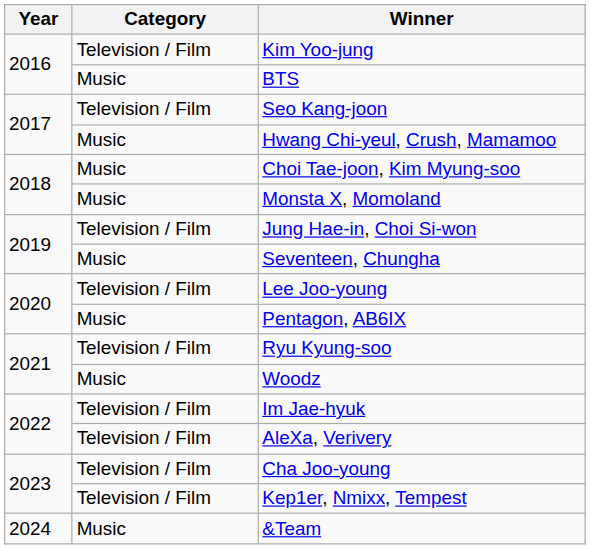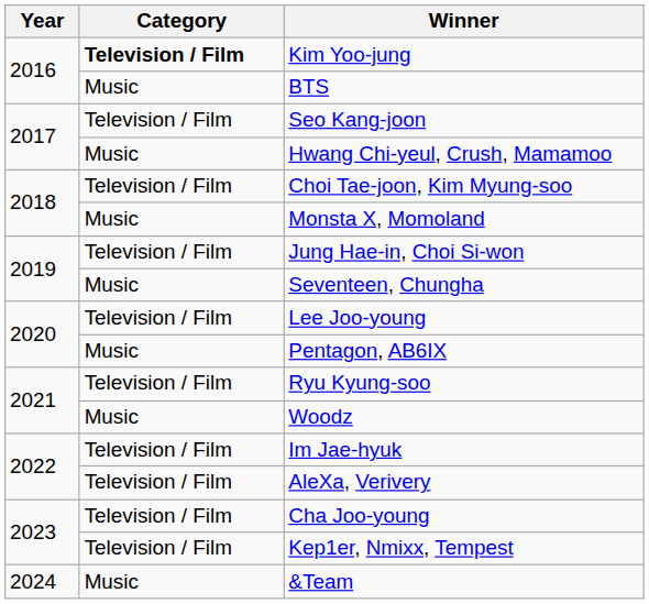 <table class="wikitable">
 <tr align=center>
 <th style="width:50px">Year</th>
 <th style="width:150px">Category</th>
 <th style="width:270px">Winner</th>
 </tr>
 <tr>
 <td rowspan="2">2016</td>
-<td>Television / Film</td>
+<td><strong>Television / Film</strong></td>
 <td><a href='#'>Kim Yoo-jung</a></td>
 </tr>
 <tr>
 <td>Music</td>
 <td><a href='#'>BTS</a></td>
 </tr>
 <tr>
 <td rowspan="2">2017</td>
 <td>Television / Film</td>
 <td><a href='#'>Seo Kang-joon</a></td>
 </tr>
 <tr>
 <td>Music</td>
 <td><a href='#'>Hwang Chi-yeul</a>, <a href='#'>Crush</a>, <a href='#'>Mamamoo</a></td>
 </tr>
 <tr>
 <td rowspan="2">2018</td>
-<td>Music</td>
+<td>Television / Film</td>
 <td><a href='#'>Choi Tae-joon</a>, <a href='#'>Kim Myung-soo</a></td>
 </tr>
 <tr>
 <td>Music</td>
 <td><a href='#'>Monsta X</a>, <a href='#'>Momoland</a></td>
 </tr>
 <tr>
 <td rowspan="2">2019</td>
 <td>Television / Film</td>
 <td><a href='#'>Jung Hae-in</a>, <a href='#'>Choi Si-won</a></td>
 </tr>
 <tr>
 <td>Music</td>
 <td><a href='#'>Seventeen</a>, <a href='#'>Chungha</a></td>
 </tr>
 <tr>
 <td rowspan="2">2020</td>
 <td>Television / Film</td>
 <td><a href='#'>Lee Joo-young</a></td>
 </tr>
 <tr>
 <td>Music</td>
 <td><a href='#'>Pentagon</a>, <a href='#'>AB6IX</a></td>
 </tr>
 <tr>
 <td rowspan="2">2021</td>
 <td>Television / Film</td>
 <td><a href='#'>Ryu Kyung-soo</a></td>
 </tr>
 <tr>
 <td>Music</td>
 <td><a href='#'>Woodz</a></td>
 </tr>
 <tr>
 <td rowspan="2">2022</td>
 <td>Television / Film</td>
 <td><a href='#'>Im Jae-hyuk</a></td>
 </tr>
 <tr>
 <td>Television / Film</td>
 <td><a href='#'>AleXa</a>, <a href='#'>Verivery</a></td>
 </tr>
 <tr>
 <td rowspan="2">2023</td>
 <td>Television / Film</td>
 <td><a href='#'>Cha Joo-young</a></td>
 </tr>
 <tr>
 <td>Television / Film</td>
 <td><a href='#'>Kep1er</a>, <a href='#'>Nmixx</a>, <a href='#'>Tempest</a></td>
 </tr>
 <tr>
 <td rowspan="2">2024</td>
 <td>Music</td>
 <td><a href='#'>&Team</a></td>
 </tr>
 </table>
